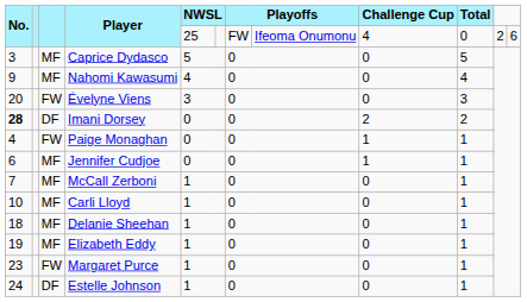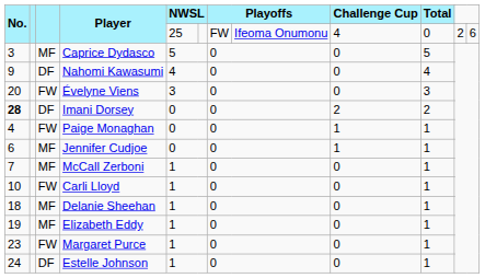 <table class="wikitable sortable">
 <tr>
 <th rowspan="2" style="background:#A9F1FD; color:#000000;">No.</th>
 <th rowspan="2" style="background:#A9F1FD; color:#000000;"></th>
 <th rowspan="2" style="background:#A9F1FD; color:#000000;"></th>
 <th rowspan="2" style="background:#A9F1FD; color:#000000;">Player</th>
 <th colspan="2" style="background:#A9F1FD; color:#000000;">NWSL</th>
 <th colspan="2" style="background:#A9F1FD; color:#000000;">Playoffs</th>
 <th colspan="2" style="background:#A9F1FD; color:#000000;">Challenge Cup</th>
 <th colspan="2" style="background:#A9F1FD; color:#000000;">Total</th>
 </tr>
 <tr>
 <td>25</td>
 <td></td>
 <td>FW</td>
 <td><a href='#'>Ifeoma Onumonu</a></td>
 <td colspan=2>4</td>
 <td colspan=2>0</td>
 <td colspan=2>2</td>
 <td colspan=2>6</td>
 </tr>
 <tr>
 <td>3</td>
 <td></td>
 <td>MF</td>
 <td><a href='#'>Caprice Dydasco</a></td>
 <td colspan=2>5</td>
 <td colspan=2>0</td>
 <td colspan=2>0</td>
 <td colspan=2>5</td>
 </tr>
 <tr>
 <td>9</td>
 <td></td>
-<td>MF</td>
+<td>DF</td>
 <td><a href='#'>Nahomi Kawasumi</a></td>
 <td colspan=2>4</td>
 <td colspan=2>0</td>
 <td colspan=2>0</td>
 <td colspan=2>4</td>
 </tr>
 <tr>
 <td>20</td>
 <td></td>
 <td>FW</td>
 <td><a href='#'>Évelyne Viens</a></td>
 <td colspan=2>3</td>
 <td colspan=2>0</td>
 <td colspan=2>0</td>
 <td colspan=2>3</td>
 </tr>
 <tr>
 <td><strong>28</strong></td>
 <td></td>
 <td>DF</td>
 <td><a href='#'>Imani Dorsey</a></td>
 <td colspan=2>0</td>
 <td colspan=2>0</td>
 <td colspan=2>2</td>
 <td colspan=2>2</td>
 </tr>
 <tr>
 <td>4</td>
 <td></td>
 <td>FW</td>
 <td><a href='#'>Paige Monaghan</a></td>
 <td colspan=2>0</td>
 <td colspan=2>0</td>
 <td colspan=2>1</td>
 <td colspan=2>1</td>
 </tr>
 <tr>
 <td>6</td>
 <td></td>
 <td>MF</td>
 <td><a href='#'>Jennifer Cudjoe</a></td>
 <td colspan=2>0</td>
 <td colspan=2>0</td>
 <td colspan=2>1</td>
 <td colspan=2>1</td>
 </tr>
 <tr>
 <td>7</td>
 <td></td>
 <td>MF</td>
 <td><a href='#'>McCall Zerboni</a></td>
 <td colspan=2>1</td>
 <td colspan=2>0</td>
 <td colspan=2>0</td>
 <td colspan=2>1</td>
 </tr>
 <tr>
 <td>10</td>
 <td></td>
-<td>MF</td>
+<td>FW</td>
 <td><a href='#'>Carli Lloyd</a></td>
 <td colspan=2>1</td>
 <td colspan=2>0</td>
 <td colspan=2>0</td>
 <td colspan=2>1</td>
 </tr>
 <tr>
 <td>18</td>
 <td></td>
 <td>MF</td>
 <td><a href='#'>Delanie Sheehan</a></td>
 <td colspan=2>1</td>
 <td colspan=2>0</td>
 <td colspan=2>0</td>
 <td colspan=2>1</td>
 </tr>
 <tr>
 <td>19</td>
 <td></td>
 <td>MF</td>
 <td><a href='#'>Elizabeth Eddy</a></td>
 <td colspan=2>1</td>
 <td colspan=2>0</td>
 <td colspan=2>0</td>
 <td colspan=2>1</td>
 </tr>
 <tr>
 <td>23</td>
 <td></td>
 <td>FW</td>
 <td><a href='#'>Margaret Purce</a></td>
 <td colspan=2>1</td>
 <td colspan=2>0</td>
 <td colspan=2>0</td>
 <td colspan=2>1</td>
 </tr>
 <tr>
 <td>24</td>
 <td></td>
 <td>DF</td>
 <td><a href='#'>Estelle Johnson</a></td>
 <td colspan=2>1</td>
 <td colspan=2>0</td>
 <td colspan=2>0</td>
 <td colspan=2>1</td>
 </tr>
 </table>
